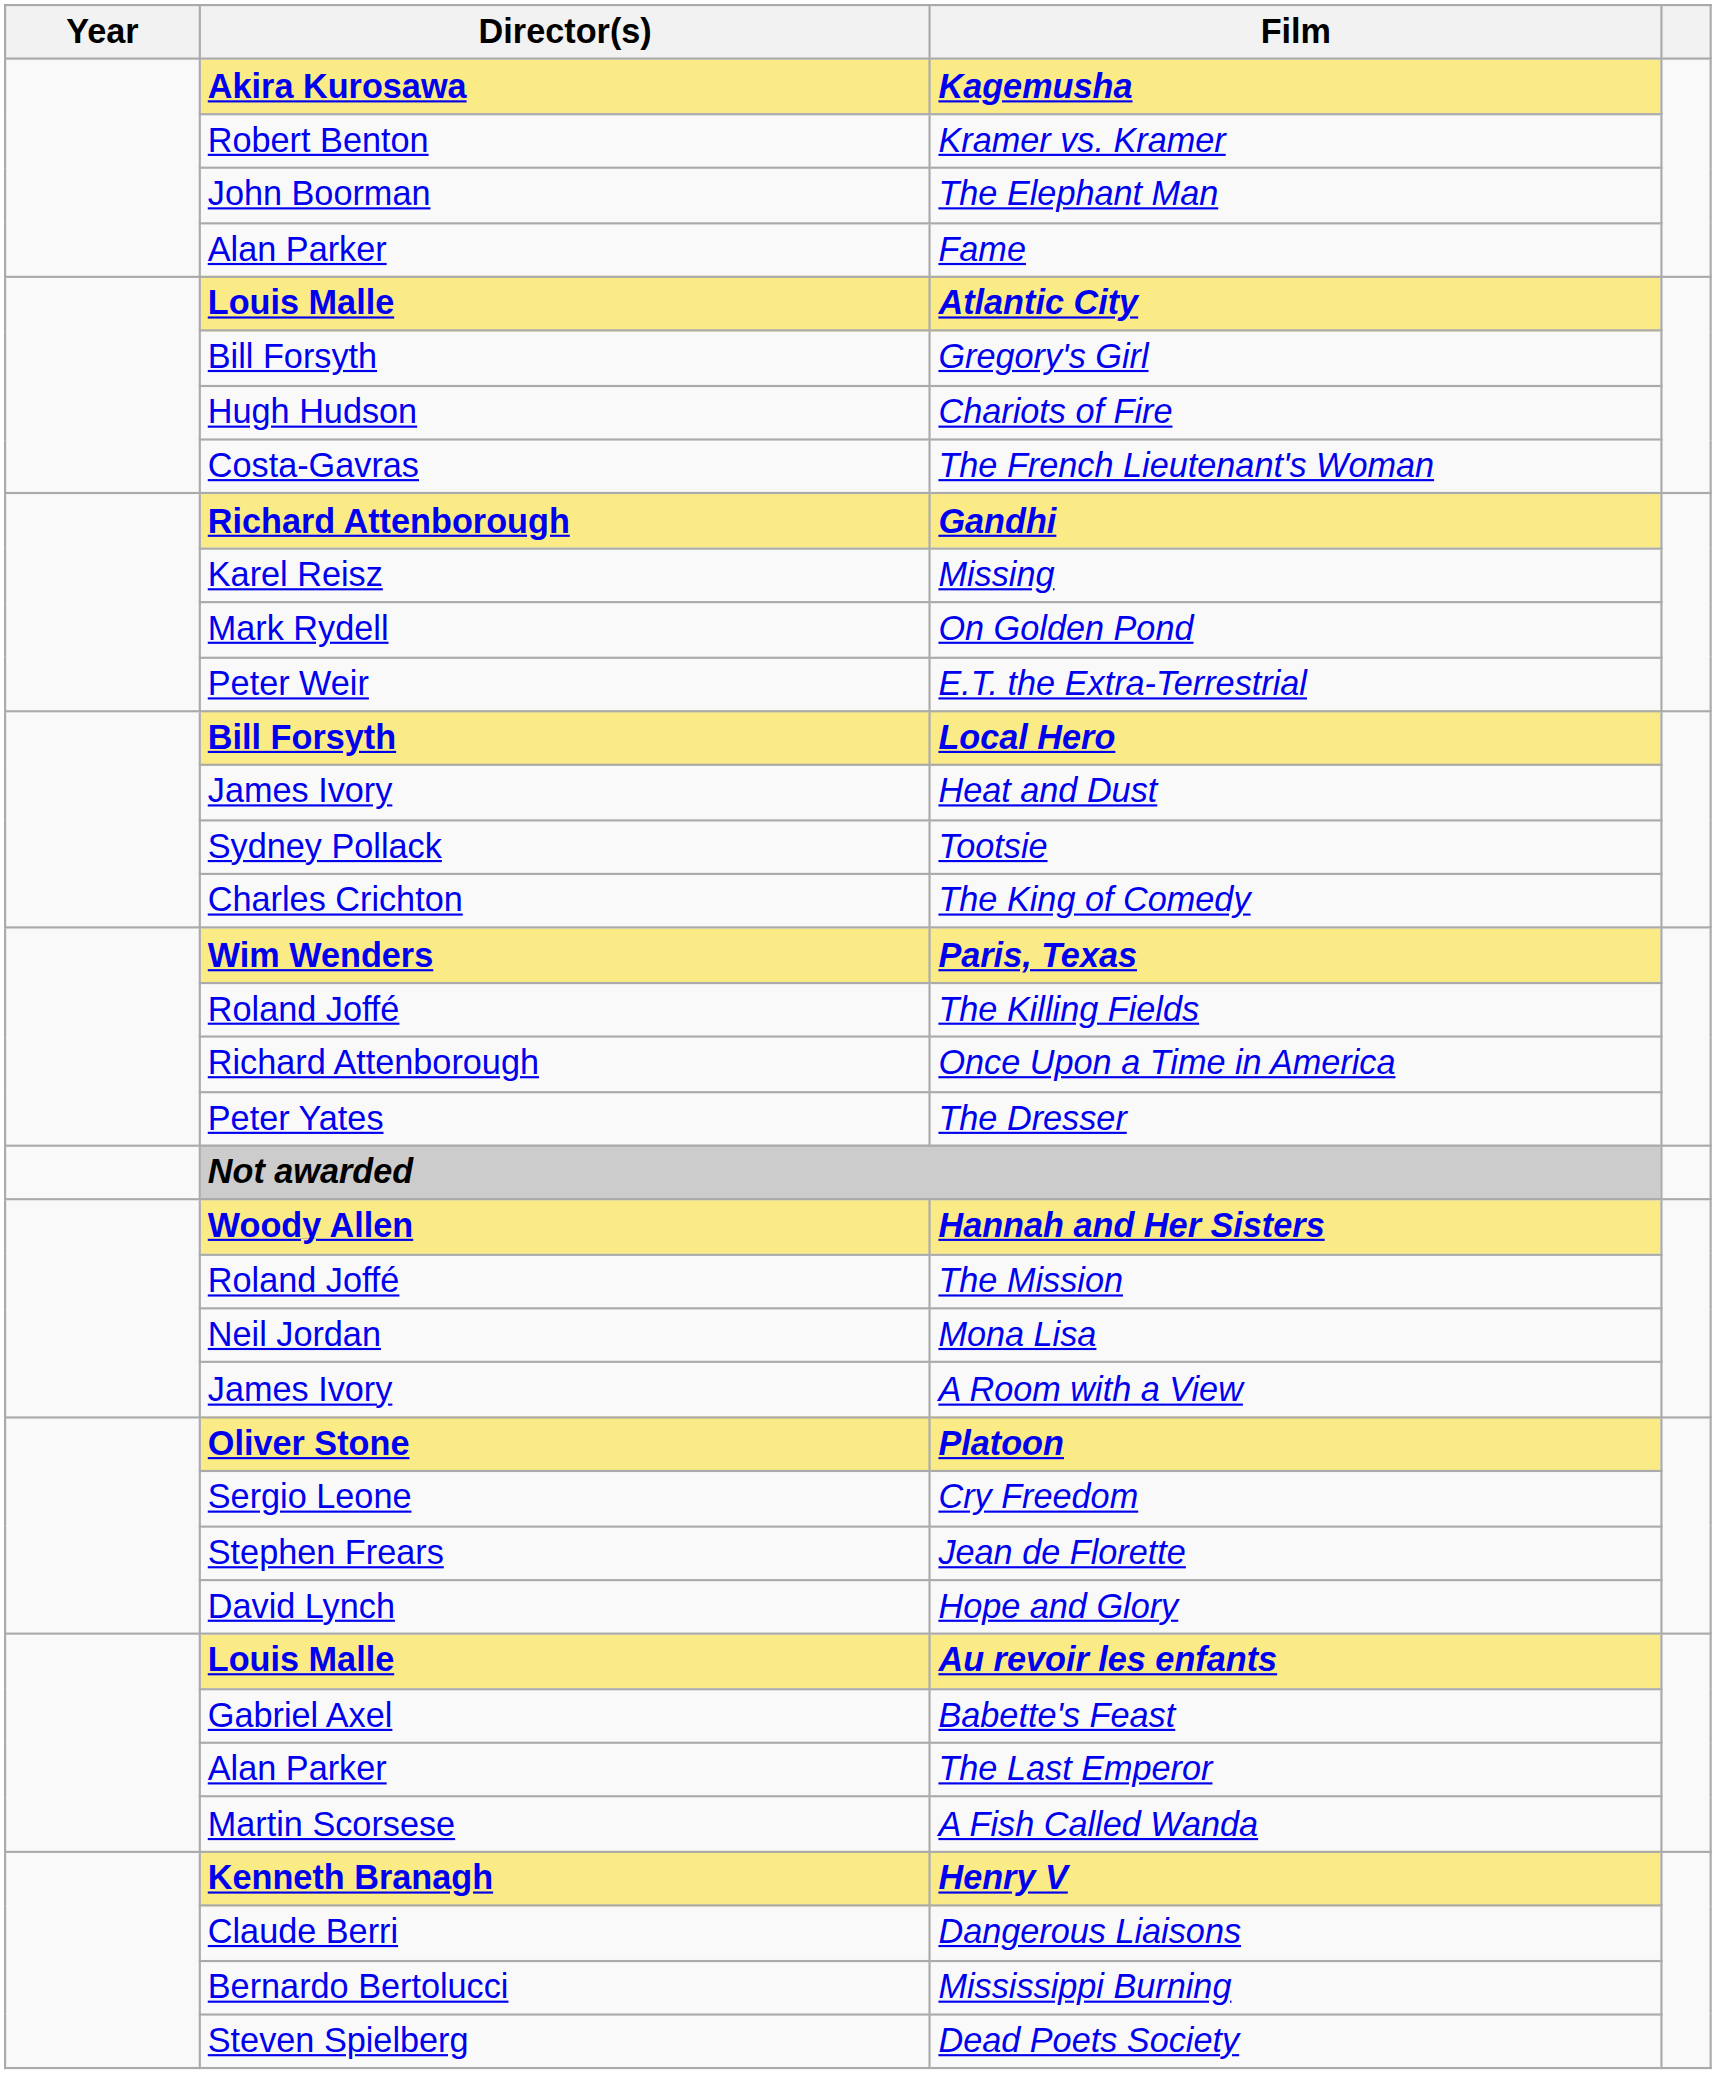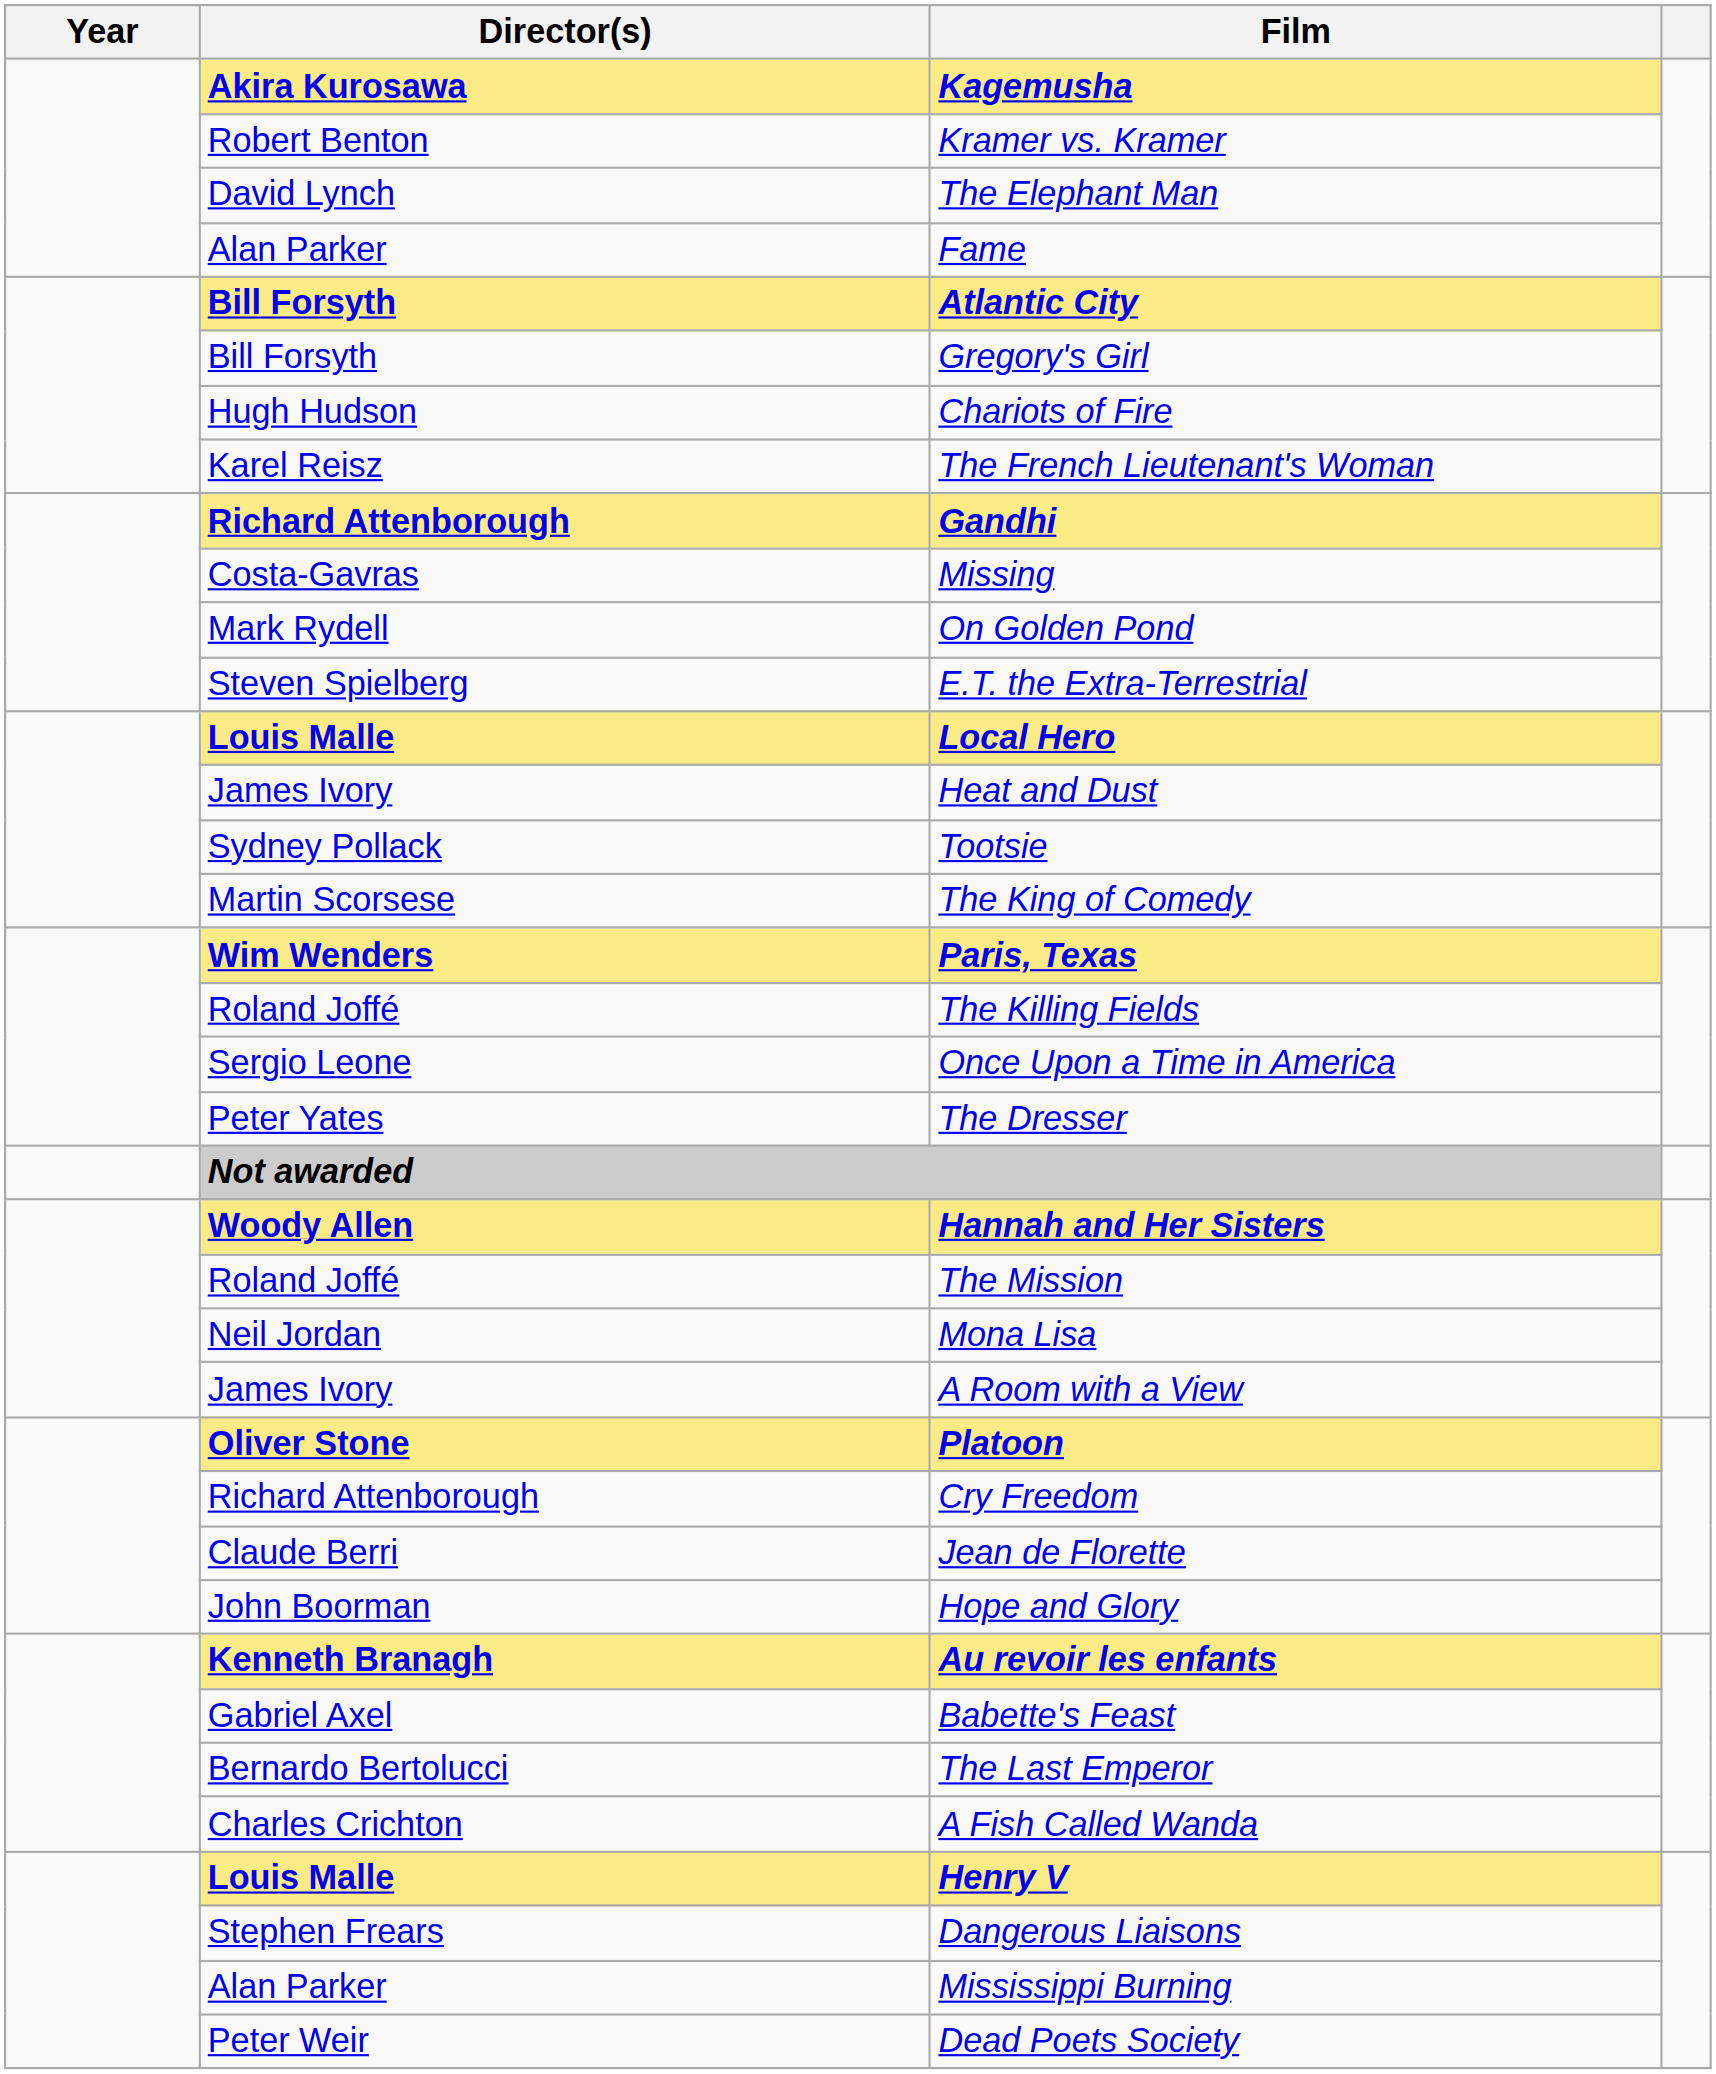 <table class="wikitable sortable">
 <tr>
 <th scope="col" style="width:8%;">Year</th>
 <th scope="col" style="width:30%;">Director(s)</th>
 <th scope="col" style="width:30%;">Film</th>
 <th scope="col" style="width:2%;" class="unsortable"></th>
 </tr>
 <tr>
 <td rowspan="4"></td>
 <td style="background:#FAEB86"><strong><a href='#'>Akira Kurosawa</a></strong></td>
 <td style="background:#FAEB86"><strong><em><a href='#'>Kagemusha</a></em></strong></td>
 <td rowspan=4></td>
 </tr>
 <tr>
 <td><a href='#'>Robert Benton</a></td>
 <td><em><a href='#'>Kramer vs. Kramer</a></em></td>
 </tr>
 <tr>
-<td><a href='#'>John Boorman</a></td>
+<td><a href='#'>David Lynch</a></td>
 <td><em><a href='#'>The Elephant Man</a></em></td>
 </tr>
 <tr>
 <td><a href='#'>Alan Parker</a></td>
 <td><em><a href='#'>Fame</a></em></td>
 </tr>
 <tr>
 <td rowspan="4"></td>
-<td style="background:#FAEB86"><strong><a href='#'>Louis Malle</a></strong></td>
+<td style="background:#FAEB86"><strong><a href='#'>Bill Forsyth</a></strong></td>
 <td style="background:#FAEB86"><strong><em><a href='#'>Atlantic City</a></em></strong></td>
 <td rowspan=4></td>
 </tr>
 <tr>
 <td><a href='#'>Bill Forsyth</a></td>
 <td><em><a href='#'>Gregory's Girl</a></em></td>
 </tr>
 <tr>
 <td><a href='#'>Hugh Hudson</a></td>
 <td><em><a href='#'>Chariots of Fire</a></em></td>
 </tr>
 <tr>
-<td><a href='#'>Costa-Gavras</a></td>
+<td><a href='#'>Karel Reisz</a></td>
 <td><em><a href='#'>The French Lieutenant's Woman</a></em></td>
 </tr>
 <tr>
 <td rowspan="4"></td>
 <td style="background:#FAEB86"><strong><a href='#'>Richard Attenborough</a></strong></td>
 <td style="background:#FAEB86"><strong><em><a href='#'>Gandhi</a></em></strong></td>
 <td rowspan=4></td>
 </tr>
 <tr>
-<td><a href='#'>Karel Reisz</a></td>
+<td><a href='#'>Costa-Gavras</a></td>
 <td><em><a href='#'>Missing</a></em></td>
 </tr>
 <tr>
 <td><a href='#'>Mark Rydell</a></td>
 <td><em><a href='#'>On Golden Pond</a></em></td>
 </tr>
 <tr>
-<td><a href='#'>Peter Weir</a></td>
+<td><a href='#'>Steven Spielberg</a></td>
 <td><em><a href='#'>E.T. the Extra-Terrestrial</a></em></td>
 </tr>
 <tr>
 <td rowspan="4"></td>
-<td style="background:#FAEB86"><strong><a href='#'>Bill Forsyth</a></strong></td>
+<td style="background:#FAEB86"><strong><a href='#'>Louis Malle</a></strong></td>
 <td style="background:#FAEB86"><strong><em><a href='#'>Local Hero</a></em></strong></td>
 <td rowspan=4></td>
 </tr>
 <tr>
 <td><a href='#'>James Ivory</a></td>
 <td><em><a href='#'>Heat and Dust</a></em></td>
 </tr>
 <tr>
 <td><a href='#'>Sydney Pollack</a></td>
 <td><em><a href='#'>Tootsie</a></em></td>
 </tr>
 <tr>
-<td><a href='#'>Charles Crichton</a></td>
+<td><a href='#'>Martin Scorsese</a></td>
 <td><em><a href='#'>The King of Comedy</a></em></td>
 </tr>
 <tr>
 <td rowspan="4"></td>
 <td style="background:#FAEB86"><strong><a href='#'>Wim Wenders</a></strong></td>
 <td style="background:#FAEB86"><strong><em><a href='#'>Paris, Texas</a></em></strong></td>
 <td rowspan=4></td>
 </tr>
 <tr>
 <td><a href='#'>Roland Joffé</a></td>
 <td><em><a href='#'>The Killing Fields</a></em></td>
 </tr>
 <tr>
-<td><a href='#'>Richard Attenborough</a></td>
+<td><a href='#'>Sergio Leone</a></td>
 <td><em><a href='#'>Once Upon a Time in America</a></em></td>
 </tr>
 <tr>
 <td><a href='#'>Peter Yates</a></td>
 <td><em><a href='#'>The Dresser</a></em></td>
 </tr>
 <tr>
 <td></td>
 <td colspan="2" style="background:#ccc;"><strong><em>Not awarded</em></strong></td>
 <td></td>
 </tr>
 <tr>
 <td rowspan="4"></td>
 <td style="background:#FAEB86"><strong><a href='#'>Woody Allen</a></strong></td>
 <td style="background:#FAEB86"><strong><em><a href='#'>Hannah and Her Sisters</a></em></strong></td>
 <td rowspan=4></td>
 </tr>
 <tr>
 <td><a href='#'>Roland Joffé</a></td>
 <td><em><a href='#'>The Mission</a></em></td>
 </tr>
 <tr>
 <td><a href='#'>Neil Jordan</a></td>
 <td><em><a href='#'>Mona Lisa</a></em></td>
 </tr>
 <tr>
 <td><a href='#'>James Ivory</a></td>
 <td><em><a href='#'>A Room with a View</a></em></td>
 </tr>
 <tr>
 <td rowspan="4"></td>
 <td style="background:#FAEB86"><strong><a href='#'>Oliver Stone</a></strong></td>
 <td style="background:#FAEB86"><strong><em><a href='#'>Platoon</a></em></strong></td>
 <td rowspan=4></td>
 </tr>
 <tr>
-<td><a href='#'>Sergio Leone</a></td>
+<td><a href='#'>Richard Attenborough</a></td>
 <td><em><a href='#'>Cry Freedom</a></em></td>
 </tr>
 <tr>
-<td><a href='#'>Stephen Frears</a></td>
+<td><a href='#'>Claude Berri</a></td>
 <td><em><a href='#'>Jean de Florette</a></em></td>
 </tr>
 <tr>
-<td><a href='#'>David Lynch</a></td>
+<td><a href='#'>John Boorman</a></td>
 <td><em><a href='#'>Hope and Glory</a></em></td>
 </tr>
 <tr>
 <td rowspan="4"></td>
-<td style="background:#FAEB86"><strong><a href='#'>Louis Malle</a></strong></td>
+<td style="background:#FAEB86"><strong><a href='#'>Kenneth Branagh</a></strong></td>
 <td style="background:#FAEB86"><strong><em><a href='#'>Au revoir les enfants</a></em></strong></td>
 <td rowspan=4></td>
 </tr>
 <tr>
 <td><a href='#'>Gabriel Axel</a></td>
 <td><em><a href='#'>Babette's Feast</a></em></td>
 </tr>
 <tr>
-<td><a href='#'>Alan Parker</a></td>
+<td><a href='#'>Bernardo Bertolucci</a></td>
 <td><em><a href='#'>The Last Emperor</a></em></td>
 </tr>
 <tr>
-<td><a href='#'>Martin Scorsese</a></td>
+<td><a href='#'>Charles Crichton</a></td>
 <td><em><a href='#'>A Fish Called Wanda</a></em></td>
 </tr>
 <tr>
 <td rowspan="4"></td>
-<td style="background:#FAEB86"><strong><a href='#'>Kenneth Branagh</a></strong></td>
+<td style="background:#FAEB86"><strong><a href='#'>Louis Malle</a></strong></td>
 <td style="background:#FAEB86"><strong><em><a href='#'>Henry V</a></em></strong></td>
 <td rowspan=4></td>
 </tr>
 <tr>
-<td><a href='#'>Claude Berri</a></td>
+<td><a href='#'>Stephen Frears</a></td>
 <td><em><a href='#'>Dangerous Liaisons</a></em></td>
 </tr>
 <tr>
-<td><a href='#'>Bernardo Bertolucci</a></td>
+<td><a href='#'>Alan Parker</a></td>
 <td><em><a href='#'>Mississippi Burning</a></em></td>
 </tr>
 <tr>
-<td><a href='#'>Steven Spielberg</a></td>
+<td><a href='#'>Peter Weir</a></td>
 <td><em><a href='#'>Dead Poets Society</a></em></td>
 </tr>
 </table>
